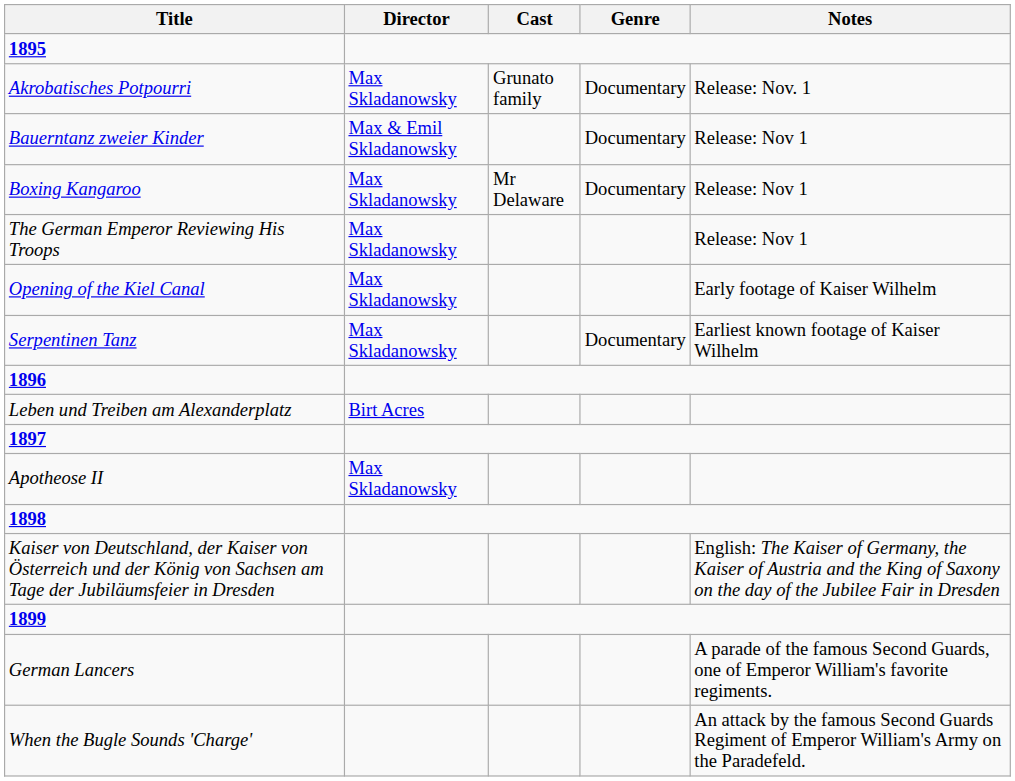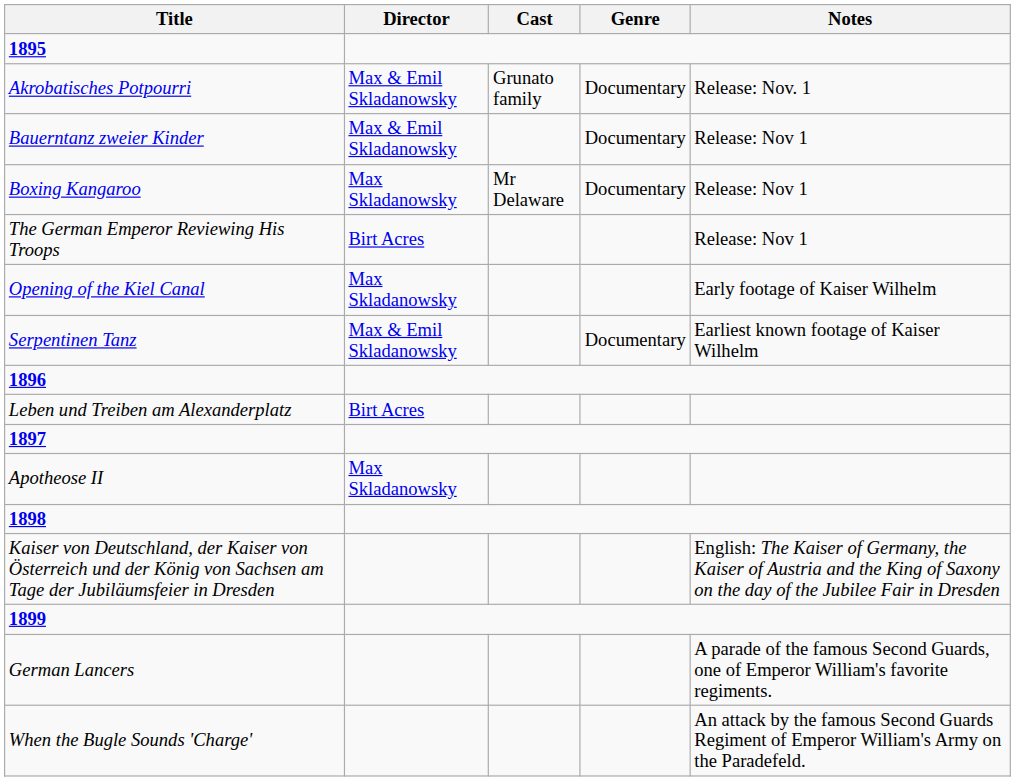 <table class="wikitable">
 <tr>
 <th>Title</th>
 <th>Director</th>
 <th>Cast</th>
 <th>Genre</th>
 <th>Notes</th>
 </tr>
 <tr>
 <td><strong><a href='#'>1895</a></strong></td>
 </tr>
 <tr>
 <td><em><a href='#'>Akrobatisches Potpourri</a></em></td>
-<td><a href='#'>Max Skladanowsky</a></td>
+<td><a href='#'>Max & Emil Skladanowsky</a></td>
 <td>Grunato family</td>
 <td>Documentary</td>
 <td>Release: Nov. 1</td>
 </tr>
 <tr>
 <td><em><a href='#'>Bauerntanz zweier Kinder</a></em></td>
 <td><a href='#'>Max & Emil Skladanowsky</a></td>
 <td></td>
 <td>Documentary</td>
 <td>Release: Nov 1</td>
 </tr>
 <tr>
 <td><em><a href='#'>Boxing Kangaroo</a></em></td>
 <td><a href='#'>Max Skladanowsky</a></td>
 <td>Mr Delaware</td>
 <td>Documentary</td>
 <td>Release: Nov 1</td>
 </tr>
 <tr>
 <td><em>The German Emperor Reviewing His Troops</em></td>
-<td><a href='#'>Max Skladanowsky</a></td>
+<td><a href='#'>Birt Acres</a></td>
 <td></td>
 <td></td>
 <td>Release: Nov 1</td>
 </tr>
 <tr>
 <td><em><a href='#'>Opening of the Kiel Canal</a></em></td>
 <td><a href='#'>Max Skladanowsky</a></td>
 <td></td>
 <td></td>
 <td>Early footage of Kaiser Wilhelm</td>
 </tr>
 <tr>
 <td><em><a href='#'>Serpentinen Tanz</a></em></td>
-<td><a href='#'>Max Skladanowsky</a></td>
+<td><a href='#'>Max & Emil Skladanowsky</a></td>
 <td></td>
 <td>Documentary</td>
 <td>Earliest known footage of Kaiser Wilhelm</td>
 </tr>
 <tr>
 <td><strong><a href='#'>1896</a></strong></td>
 </tr>
 <tr>
 <td><em>Leben und Treiben am Alexanderplatz</em></td>
 <td><a href='#'>Birt Acres</a></td>
 <td></td>
 <td></td>
 <td></td>
 </tr>
 <tr>
 <td><strong><a href='#'>1897</a></strong></td>
 </tr>
 <tr>
 <td><em>Apotheose II</em></td>
 <td><a href='#'>Max Skladanowsky</a></td>
 <td></td>
 <td></td>
 <td></td>
 </tr>
 <tr>
 <td><strong><a href='#'>1898</a></strong></td>
 </tr>
 <tr>
 <td><em>Kaiser von Deutschland, der Kaiser von Österreich und der König von Sachsen am Tage der Jubiläumsfeier in Dresden</em></td>
 <td></td>
 <td></td>
 <td></td>
 <td>English: <em>The Kaiser of Germany, the Kaiser of Austria and the King of Saxony on the day of the Jubilee Fair in Dresden</em></td>
 </tr>
 <tr>
 <td><strong><a href='#'>1899</a></strong></td>
 </tr>
 <tr>
 <td><em>German Lancers</em></td>
 <td></td>
 <td></td>
 <td></td>
 <td>A parade of the famous Second Guards, one of Emperor William's favorite regiments.</td>
 </tr>
 <tr>
 <td><em>When the Bugle Sounds 'Charge' </em></td>
 <td></td>
 <td></td>
 <td></td>
 <td>An attack by the famous Second Guards Regiment of Emperor William's Army on the Paradefeld.</td>
 </tr>
 </table>
